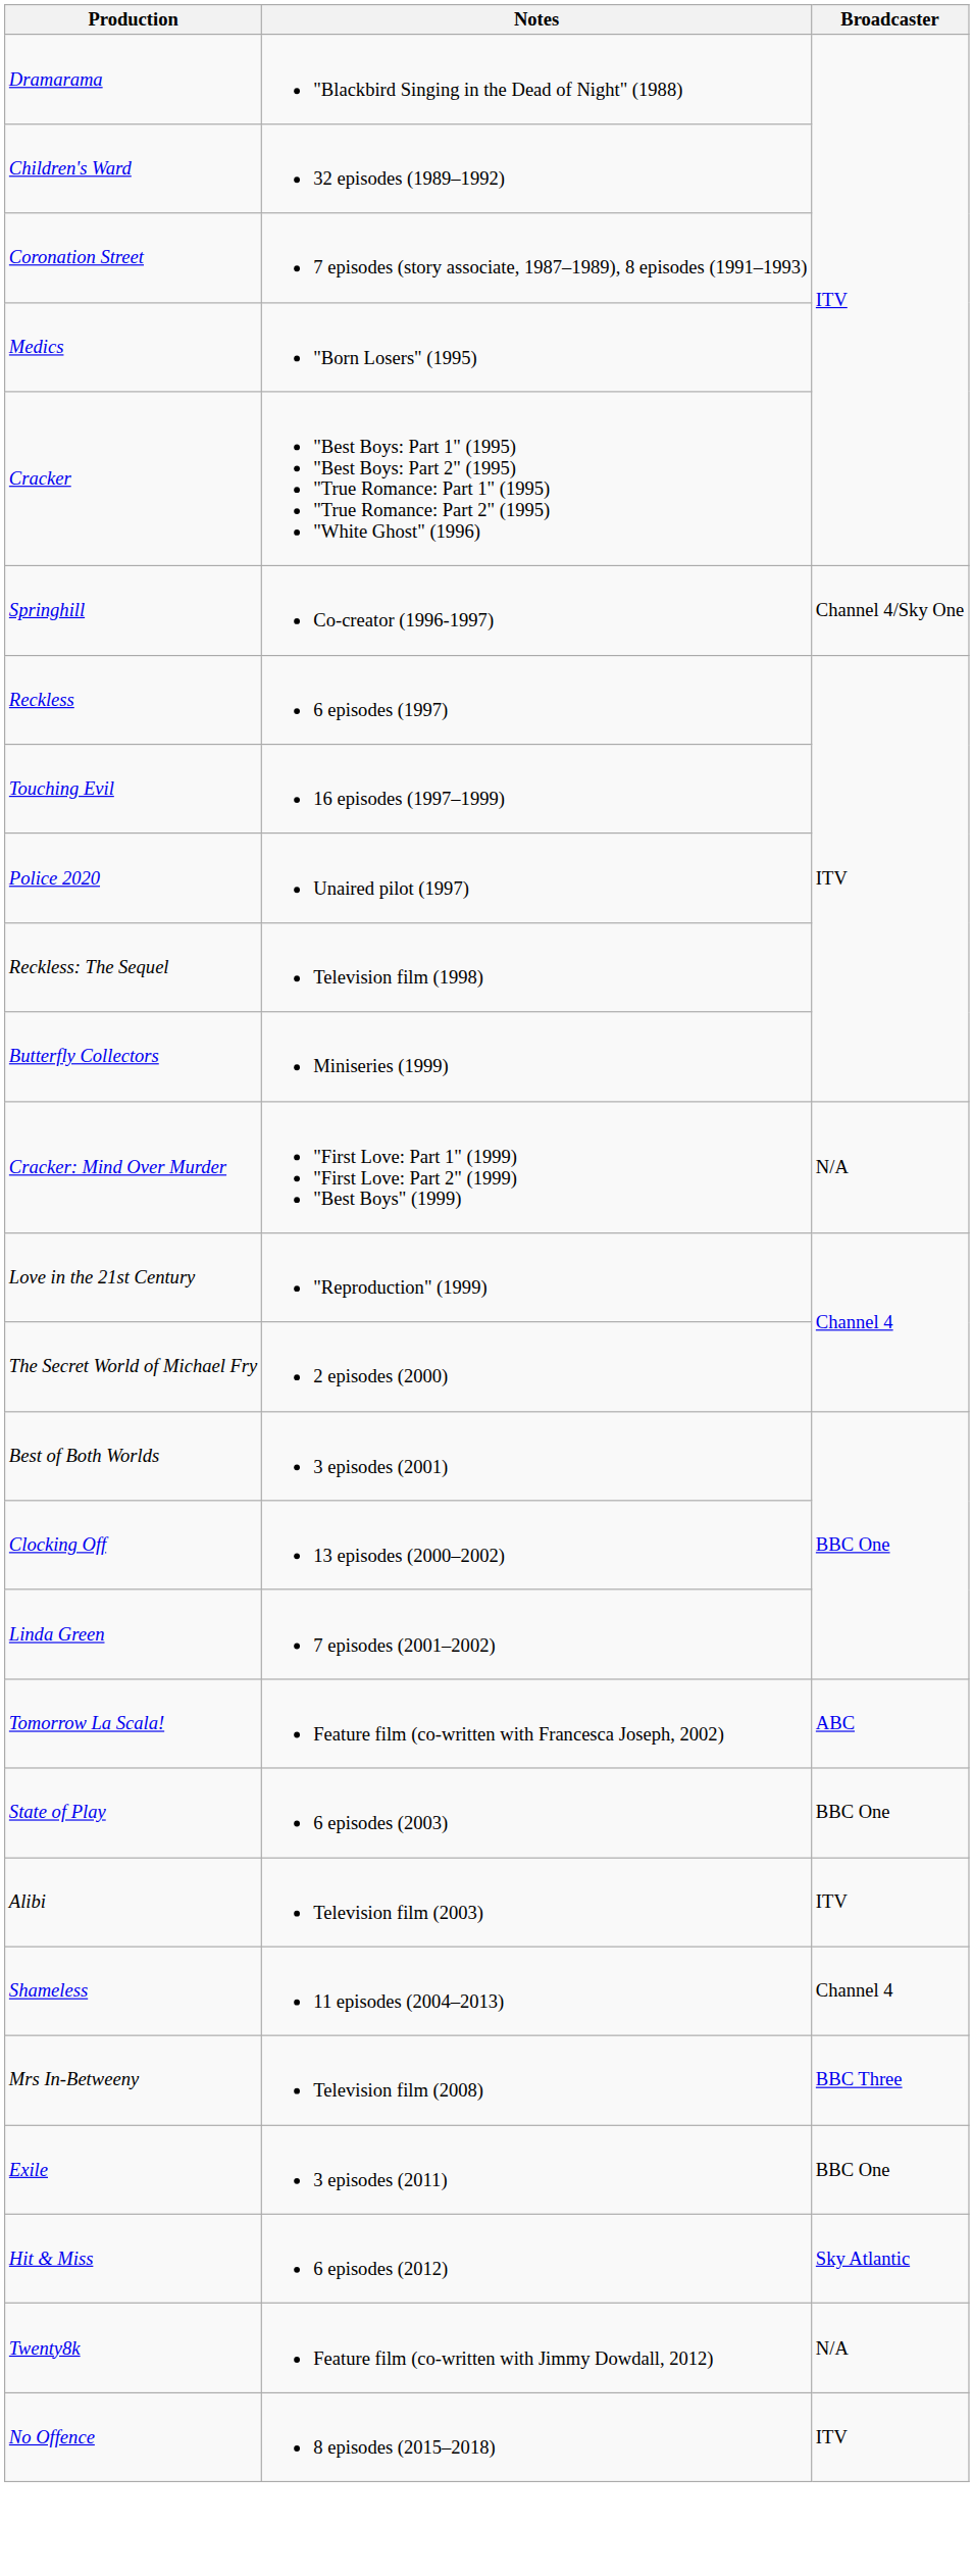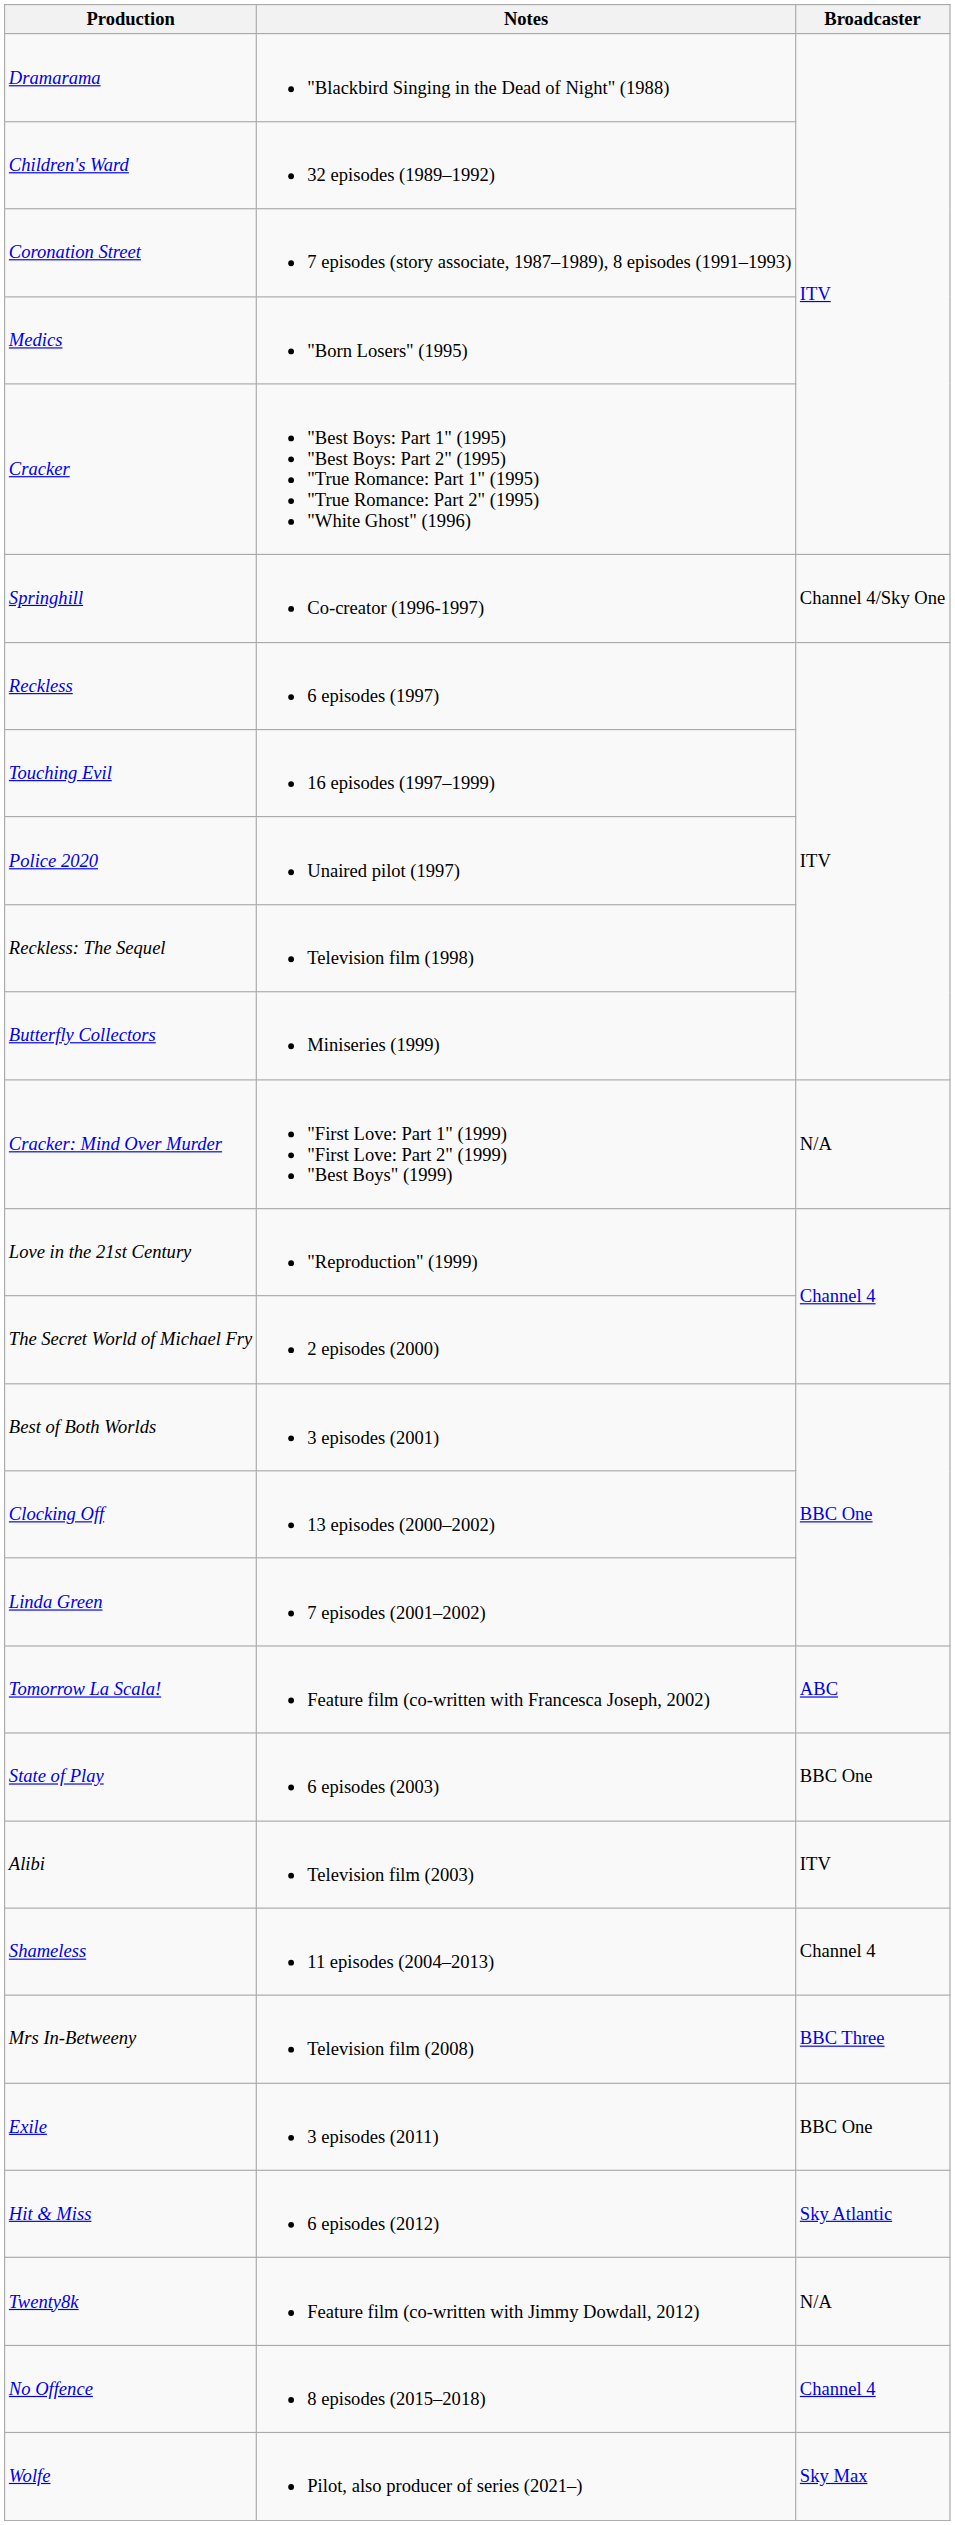 <table class="wikitable sortable">
 <tr>
 <th>Production</th>
 <th>Notes</th>
 <th>Broadcaster</th>
 </tr>
 <tr>
 <td><em><a href='#'>Dramarama</a></em></td>
 <td><br><ul><li>"Blackbird Singing in the Dead of Night" (1988)</li></ul></td>
 <td rowspan="5"><a href='#'>ITV</a></td>
 </tr>
 <tr>
 <td><em><a href='#'>Children's Ward</a></em></td>
 <td><br><ul><li>32 episodes (1989–1992)</li></ul></td>
 </tr>
 <tr>
 <td><em><a href='#'>Coronation Street</a></em></td>
 <td><br><ul><li>7 episodes (story associate, 1987–1989), 8 episodes (1991–1993)</li></ul></td>
 </tr>
 <tr>
 <td><em><a href='#'>Medics</a></em></td>
 <td><br><ul><li>"Born Losers" (1995)</li></ul></td>
 </tr>
 <tr>
 <td><em><a href='#'>Cracker</a></em></td>
 <td><br><ul><li>"Best Boys: Part 1" (1995)</li><li>"Best Boys: Part 2" (1995)</li><li>"True Romance: Part 1" (1995)</li><li>"True Romance: Part 2" (1995)</li><li>"White Ghost" (1996)</li></ul></td>
 </tr>
 <tr>
 <td><em><a href='#'>Springhill</a></em></td>
 <td><br><ul><li>Co-creator (1996-1997)</li></ul></td>
 <td>Channel 4/Sky One</td>
 </tr>
 <tr>
 <td><em><a href='#'>Reckless</a></em></td>
 <td><br><ul><li>6 episodes (1997)</li></ul></td>
 <td rowspan="5">ITV</td>
 </tr>
 <tr>
 <td><em><a href='#'>Touching Evil</a></em></td>
 <td><br><ul><li>16 episodes (1997–1999)</li></ul></td>
 </tr>
 <tr>
 <td><em><a href='#'>Police 2020</a></em></td>
 <td><br><ul><li>Unaired pilot (1997)</li></ul></td>
 </tr>
 <tr>
 <td><em>Reckless: The Sequel</em></td>
 <td><br><ul><li>Television film (1998)</li></ul></td>
 </tr>
 <tr>
 <td><em><a href='#'>Butterfly Collectors</a></em></td>
 <td><br><ul><li>Miniseries (1999)</li></ul></td>
 </tr>
 <tr>
 <td><em><a href='#'>Cracker: Mind Over Murder</a></em></td>
 <td><br><ul><li>"First Love: Part 1" (1999)</li><li>"First Love: Part 2" (1999)</li><li>"Best Boys" (1999)</li></ul></td>
 <td>N/A</td>
 </tr>
 <tr>
 <td><em>Love in the 21st Century</em></td>
 <td><br><ul><li>"Reproduction" (1999)</li></ul></td>
 <td rowspan="2"><a href='#'>Channel 4</a></td>
 </tr>
 <tr>
 <td><em>The Secret World of Michael Fry</em></td>
 <td><br><ul><li>2 episodes (2000)</li></ul></td>
 </tr>
 <tr>
 <td><em>Best of Both Worlds</em></td>
 <td><br><ul><li>3 episodes (2001)</li></ul></td>
 <td rowspan="3"><a href='#'>BBC One</a></td>
 </tr>
 <tr>
 <td><em><a href='#'>Clocking Off</a></em></td>
 <td><br><ul><li>13 episodes (2000–2002)</li></ul></td>
 </tr>
 <tr>
 <td><em><a href='#'>Linda Green</a></em></td>
 <td><br><ul><li>7 episodes (2001–2002)</li></ul></td>
 </tr>
 <tr>
 <td><em><a href='#'>Tomorrow La Scala!</a></em></td>
 <td><br><ul><li>Feature film (co-written with Francesca Joseph, 2002)</li></ul></td>
 <td><a href='#'>ABC</a></td>
 </tr>
 <tr>
 <td><em><a href='#'>State of Play</a></em></td>
 <td><br><ul><li>6 episodes (2003)</li></ul></td>
 <td>BBC One</td>
 </tr>
 <tr>
 <td><em>Alibi</em></td>
 <td><br><ul><li>Television film (2003)</li></ul></td>
 <td>ITV</td>
 </tr>
 <tr>
 <td><em><a href='#'>Shameless</a></em></td>
 <td><br><ul><li>11 episodes (2004–2013)</li></ul></td>
 <td>Channel 4</td>
 </tr>
 <tr>
 <td><em>Mrs In-Betweeny</em></td>
 <td><br><ul><li>Television film (2008)</li></ul></td>
 <td><a href='#'>BBC Three</a></td>
 </tr>
 <tr>
 <td><em><a href='#'>Exile</a></em></td>
 <td><br><ul><li>3 episodes (2011)</li></ul></td>
 <td>BBC One</td>
 </tr>
 <tr>
 <td><em><a href='#'>Hit & Miss</a></em></td>
 <td><br><ul><li>6 episodes (2012)</li></ul></td>
 <td><a href='#'>Sky Atlantic</a></td>
 </tr>
 <tr>
 <td><em><a href='#'>Twenty8k</a></em></td>
 <td><br><ul><li>Feature film (co-written with Jimmy Dowdall, 2012)</li></ul></td>
 <td>N/A</td>
 </tr>
 <tr>
 <td><em><a href='#'>No Offence</a></em></td>
 <td><br><ul><li>8 episodes (2015–2018)</li></ul></td>
-<td>ITV</td>
+<td><a href='#'>Channel 4</a></td>
+</tr>
+<tr>
+<td><em><a href='#'>Wolfe</a></em></td>
+<td><br><ul><li>Pilot, also producer of series (2021–)</li></ul></td>
+<td><a href='#'>Sky Max</a></td>
 </tr>
 </table>
